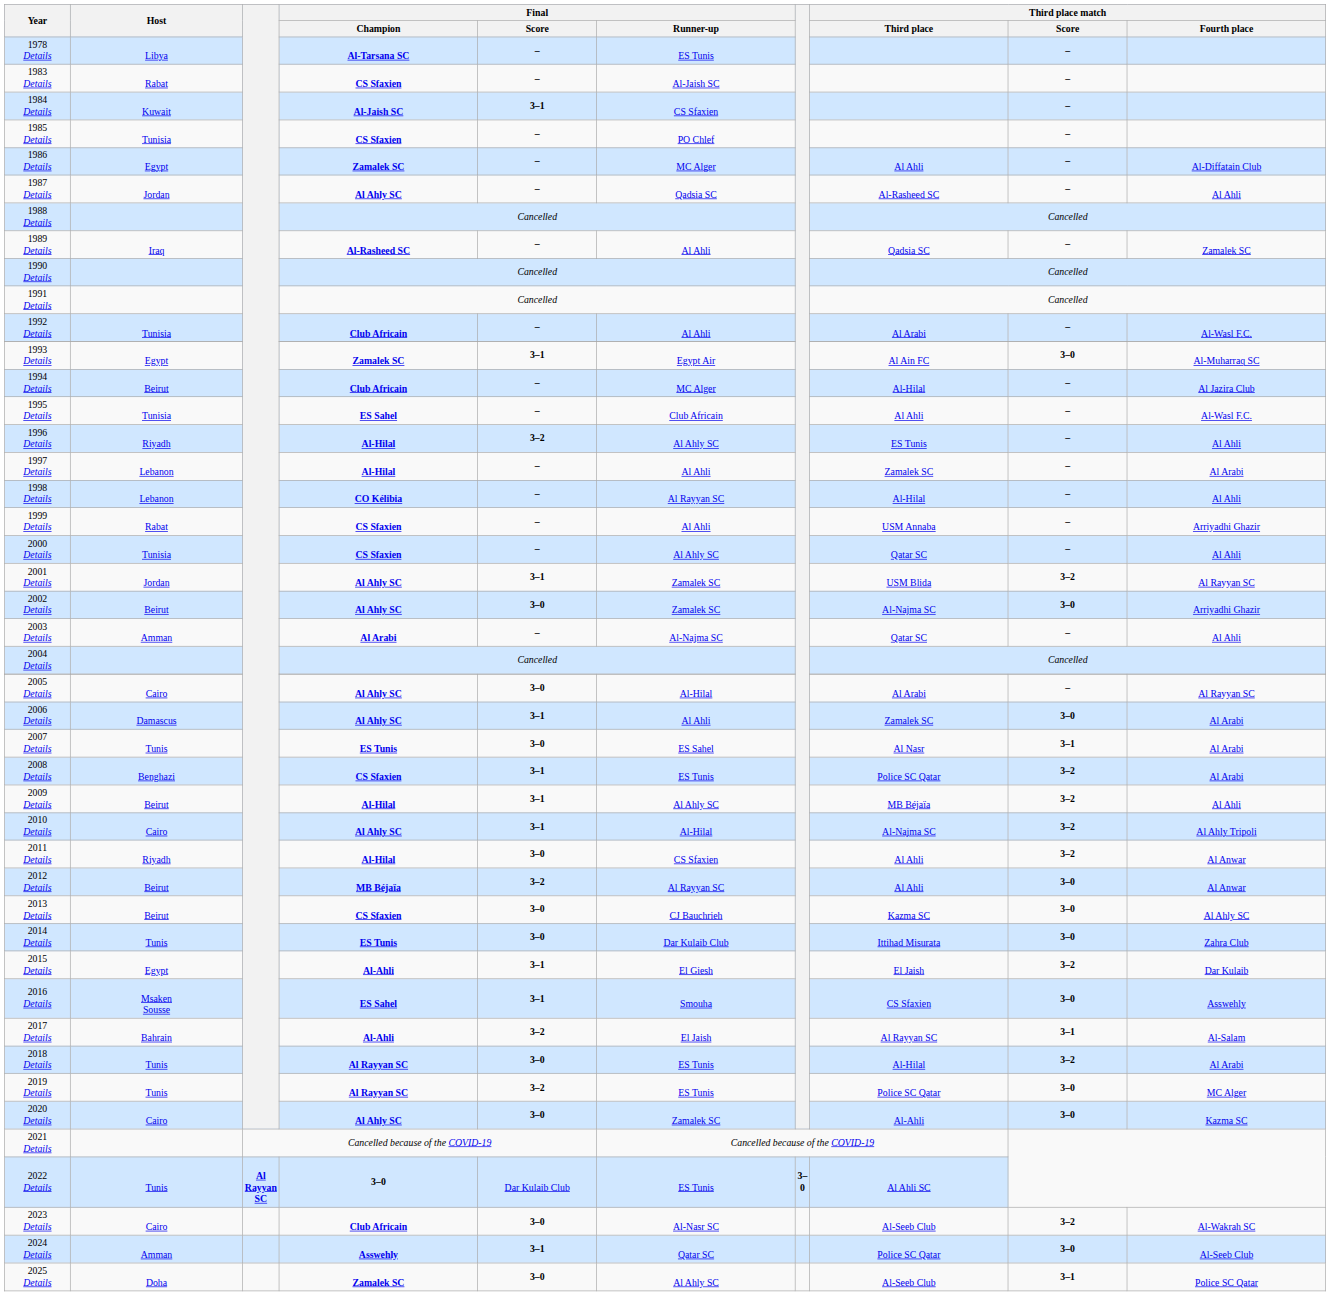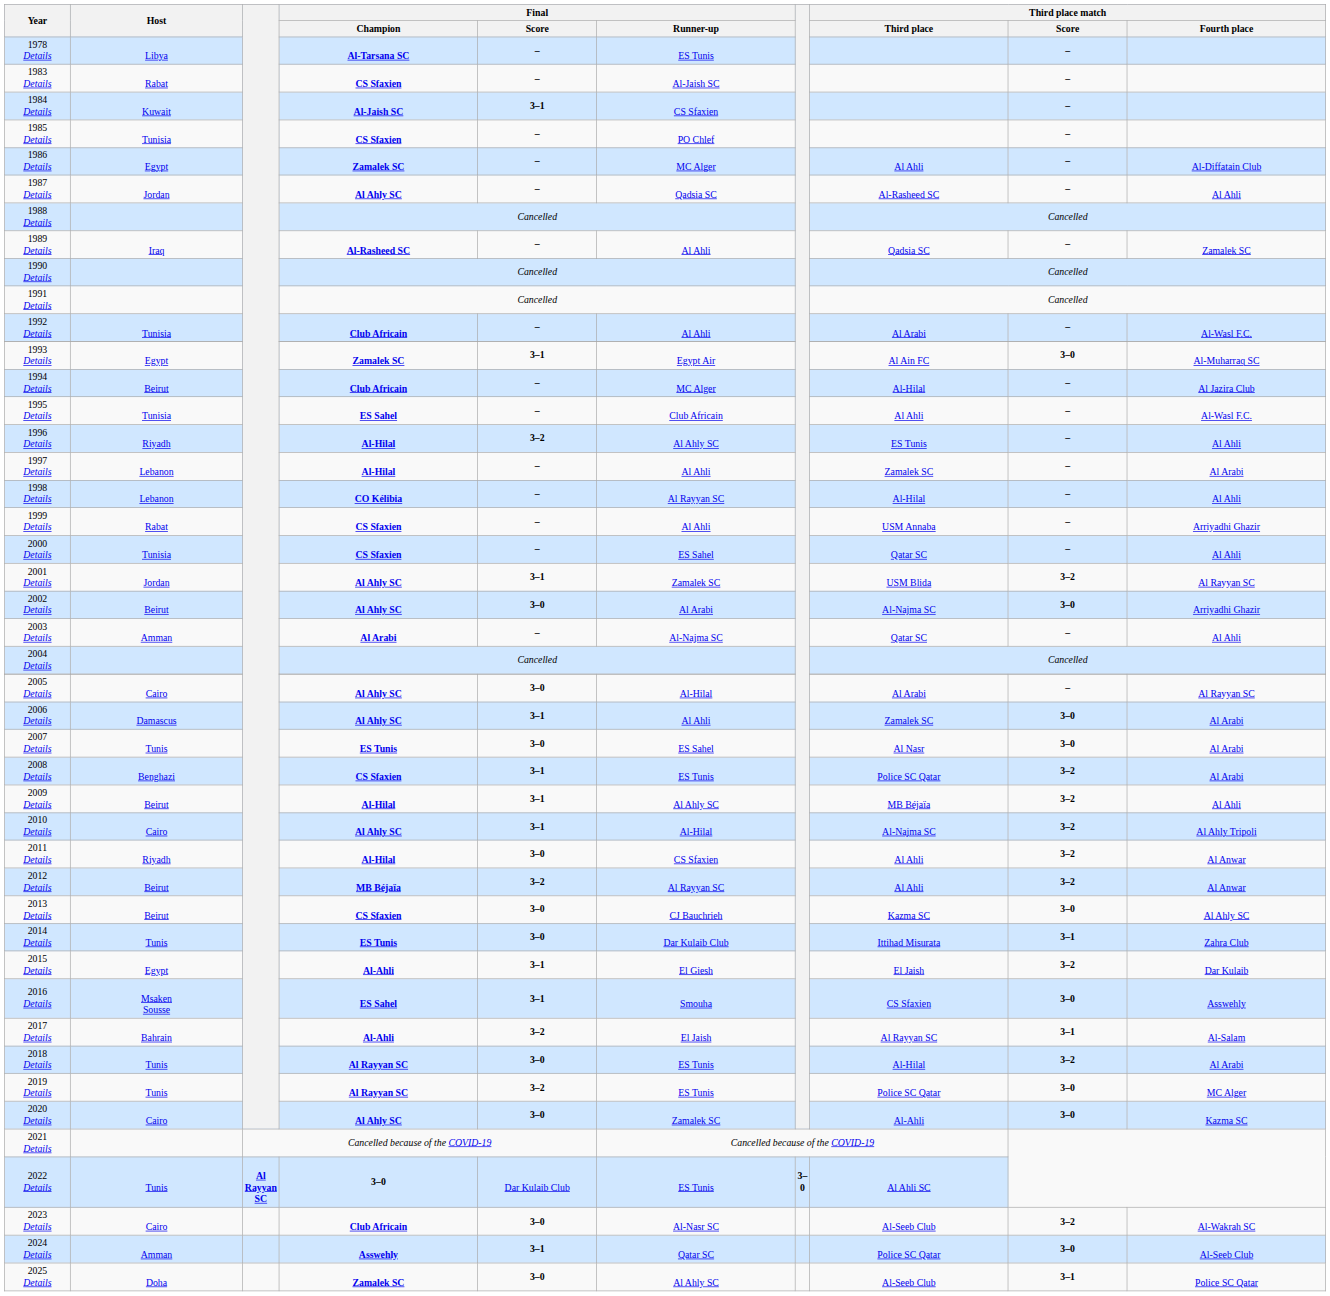 <table class="wikitable" style="font-size:90%; width: 98%; text-align: center;">
 <tr bgcolor=#C1D8FF>
 <th rowspan=2 width=5%>Year</th>
 <th rowspan=2 width=13%>Host</th>
 <th width=1% rowspan=43 bgcolor=ffffff></th>
 <th colspan=3>Final</th>
 <th width=1% rowspan=43 bgcolor=ffffff></th>
 <th colspan=3>Third place match</th>
 </tr>
 <tr bgcolor=#EFEFEF>
 <th width=15%>Champion</th>
 <th width=9%>Score</th>
 <th width=15%>Runner-up</th>
 <th width=15%>Third place</th>
 <th width=9%>Score</th>
 <th width=15%>Fourth place</th>
 </tr>
 <tr bgcolor=#D0E7FF>
 <td>1978<br><em><a href='#'>Details</a></em></td>
 <td><br><a href='#'>Libya</a></td>
 <td><strong><br><a href='#'>Al-Tarsana SC</a></strong></td>
 <td><strong>–</strong></td>
 <td><br><a href='#'>ES Tunis</a></td>
 <td></td>
 <td><strong>–</strong></td>
 <td></td>
 </tr>
 <tr>
 <td>1983<br><em><a href='#'>Details</a></em></td>
 <td><br><a href='#'>Rabat</a></td>
 <td><strong><br><a href='#'>CS Sfaxien</a></strong></td>
 <td><strong>–</strong></td>
 <td><br><a href='#'>Al-Jaish SC</a></td>
 <td></td>
 <td><strong>–</strong></td>
 <td></td>
 </tr>
 <tr bgcolor=#D0E7FF>
 <td>1984<br><em><a href='#'>Details</a></em></td>
 <td><br><a href='#'>Kuwait</a></td>
 <td><strong><br><a href='#'>Al-Jaish SC</a></strong></td>
 <td><strong>3–1</strong></td>
 <td><br><a href='#'>CS Sfaxien</a></td>
 <td></td>
 <td><strong>–</strong></td>
 <td></td>
 </tr>
 <tr>
 <td>1985<br><em><a href='#'>Details</a></em></td>
 <td><br><a href='#'>Tunisia</a></td>
 <td><strong><br><a href='#'>CS Sfaxien</a></strong></td>
 <td><strong>–</strong></td>
 <td><br><a href='#'>PO Chlef</a></td>
 <td></td>
 <td><strong>–</strong></td>
 <td></td>
 </tr>
 <tr bgcolor=#D0E7FF>
 <td>1986<br><em><a href='#'>Details</a></em></td>
 <td><br><a href='#'>Egypt</a></td>
 <td><strong><br><a href='#'>Zamalek SC</a></strong></td>
 <td><strong>–</strong></td>
 <td><br><a href='#'>MC Alger</a></td>
 <td><br><a href='#'>Al Ahli</a></td>
 <td><strong>–</strong></td>
 <td><br><a href='#'>Al-Diffatain Club</a></td>
 </tr>
 <tr>
 <td>1987<br><em><a href='#'>Details</a></em></td>
 <td><br><a href='#'>Jordan</a></td>
 <td><strong><br><a href='#'>Al Ahly SC</a></strong></td>
 <td><strong>–</strong></td>
 <td><br> <a href='#'>Qadsia SC</a></td>
 <td><br><a href='#'>Al-Rasheed SC</a></td>
 <td><strong>–</strong></td>
 <td><br><a href='#'>Al Ahli</a></td>
 </tr>
 <tr bgcolor=#D0E7FF>
 <td>1988<br><em><a href='#'>Details</a></em></td>
 <td></td>
 <td colspan=3><em>Cancelled</em></td>
 <td colspan=3><em>Cancelled</em></td>
 </tr>
 <tr>
 <td>1989<br><em><a href='#'>Details</a></em></td>
 <td><br><a href='#'>Iraq</a></td>
 <td><strong><br><a href='#'>Al-Rasheed SC</a></strong></td>
 <td><strong>–</strong></td>
 <td><br><a href='#'>Al Ahli</a></td>
 <td><br> <a href='#'>Qadsia SC</a></td>
 <td><strong>–</strong></td>
 <td><br><a href='#'>Zamalek SC</a></td>
 </tr>
 <tr bgcolor=#D0E7FF>
 <td>1990<br><em><a href='#'>Details</a></em></td>
 <td></td>
 <td colspan=3><em>Cancelled</em></td>
 <td colspan=3><em>Cancelled</em></td>
 </tr>
 <tr>
 <td>1991<br><em><a href='#'>Details</a></em></td>
 <td></td>
 <td colspan=3><em>Cancelled</em></td>
 <td colspan=3><em>Cancelled</em></td>
 </tr>
 <tr bgcolor=#D0E7FF>
 <td>1992<br><em><a href='#'>Details</a></em></td>
 <td><br><a href='#'>Tunisia</a></td>
 <td><strong><br><a href='#'>Club Africain</a></strong></td>
 <td><strong>–</strong></td>
 <td><br><a href='#'>Al Ahli</a></td>
 <td><br><a href='#'>Al Arabi</a></td>
 <td><strong>–</strong></td>
 <td><br><a href='#'>Al-Wasl F.C.</a></td>
 </tr>
 <tr bgcolor=#D0E7FF>
 </tr>
 <tr>
 <td>1993<br><em><a href='#'>Details</a></em></td>
 <td><br><a href='#'>Egypt</a></td>
 <td><strong><br><a href='#'>Zamalek SC</a></strong></td>
 <td><strong> 3–1 </strong></td>
 <td><br><a href='#'>Egypt Air</a></td>
 <td><br><a href='#'>Al Ain FC</a></td>
 <td><strong> 3–0 </strong></td>
 <td><br><a href='#'>Al-Muharraq SC</a></td>
 </tr>
 <tr bgcolor=#D0E7FF>
 <td>1994<br><em><a href='#'>Details</a></em></td>
 <td><br><a href='#'>Beirut</a></td>
 <td><strong><br><a href='#'>Club Africain</a></strong></td>
 <td><strong>–</strong></td>
 <td><br><a href='#'>MC Alger</a></td>
 <td><br><a href='#'>Al-Hilal</a></td>
 <td><strong>–</strong></td>
 <td><br><a href='#'>Al Jazira Club</a></td>
 </tr>
 <tr>
 <td>1995<br><em><a href='#'>Details</a></em></td>
 <td><br><a href='#'>Tunisia</a></td>
 <td><strong><br><a href='#'>ES Sahel</a></strong></td>
 <td><strong>–</strong></td>
 <td><br><a href='#'>Club Africain</a></td>
 <td><br><a href='#'>Al Ahli</a></td>
 <td><strong>–</strong></td>
 <td><br><a href='#'>Al-Wasl F.C.</a></td>
 </tr>
 <tr bgcolor=#D0E7FF>
 <td>1996<br><em><a href='#'>Details</a></em></td>
 <td><br><a href='#'>Riyadh</a></td>
 <td><strong><br><a href='#'>Al-Hilal</a></strong></td>
 <td><strong>3–2</strong></td>
 <td><br><a href='#'>Al Ahly SC</a></td>
 <td><br><a href='#'>ES Tunis</a></td>
 <td><strong>–</strong></td>
 <td><br><a href='#'>Al Ahli</a></td>
 </tr>
 <tr>
 <td>1997<br><em><a href='#'>Details</a></em></td>
 <td><br><a href='#'>Lebanon</a></td>
 <td><strong><br><a href='#'>Al-Hilal</a></strong></td>
 <td><strong>–</strong></td>
 <td><br><a href='#'>Al Ahli</a></td>
 <td><br><a href='#'>Zamalek SC</a></td>
 <td><strong>–</strong></td>
 <td><br><a href='#'>Al Arabi</a></td>
 </tr>
 <tr bgcolor=#D0E7FF>
 <td>1998<br><em><a href='#'>Details</a></em></td>
 <td><br><a href='#'>Lebanon</a></td>
 <td><strong><br><a href='#'>CO Kélibia</a></strong></td>
 <td><strong>–</strong></td>
 <td><br><a href='#'>Al Rayyan SC</a></td>
 <td><br><a href='#'>Al-Hilal</a></td>
 <td><strong>–</strong></td>
 <td><br><a href='#'>Al Ahli</a></td>
 </tr>
 <tr>
 <td>1999<br><em><a href='#'>Details</a></em></td>
 <td><br><a href='#'>Rabat</a></td>
 <td><strong><br><a href='#'>CS Sfaxien</a></strong></td>
 <td><strong>–</strong></td>
 <td><br><a href='#'>Al Ahli</a></td>
 <td><br><a href='#'>USM Annaba</a></td>
 <td><strong>–</strong></td>
 <td><br><a href='#'>Arriyadhi Ghazir</a></td>
 </tr>
 <tr bgcolor=#D0E7FF>
 <td>2000<br><em><a href='#'>Details</a></em></td>
 <td><br><a href='#'>Tunisia</a></td>
 <td><strong><br><a href='#'>CS Sfaxien</a></strong></td>
 <td><strong>–</strong></td>
-<td><br><a href='#'>Al Ahly SC</a></td>
+<td><br><a href='#'>ES Sahel</a></td>
 <td><br><a href='#'>Qatar SC</a></td>
 <td><strong>–</strong></td>
 <td><br><a href='#'>Al Ahli</a></td>
 </tr>
 <tr>
 <td>2001<br><em><a href='#'>Details</a></em></td>
 <td><br><a href='#'>Jordan</a></td>
 <td><strong><br><a href='#'>Al Ahly SC</a></strong></td>
 <td><strong> 3–1 </strong></td>
 <td><br><a href='#'>Zamalek SC</a></td>
 <td><br><a href='#'>USM Blida</a></td>
 <td><strong>3–2</strong></td>
 <td><br><a href='#'>Al Rayyan SC</a></td>
 </tr>
 <tr bgcolor=#D0E7FF>
 <td>2002<br><em><a href='#'>Details</a></em></td>
 <td><br><a href='#'>Beirut</a></td>
 <td><strong><br><a href='#'>Al Ahly SC</a></strong></td>
 <td><strong>3–0</strong></td>
-<td><br><a href='#'>Zamalek SC</a></td>
+<td><br><a href='#'>Al Arabi</a></td>
 <td><br><a href='#'>Al-Najma SC</a></td>
 <td><strong>3–0</strong></td>
 <td><br><a href='#'>Arriyadhi Ghazir</a></td>
 </tr>
 <tr>
 <td>2003<br><em><a href='#'>Details</a></em></td>
 <td><br><a href='#'>Amman</a></td>
 <td><strong><br><a href='#'>Al Arabi</a></strong></td>
 <td><strong>–</strong></td>
 <td><br><a href='#'>Al-Najma SC</a></td>
 <td><br><a href='#'>Qatar SC</a></td>
 <td><strong>–</strong></td>
 <td><br><a href='#'>Al Ahli</a></td>
 </tr>
 <tr bgcolor=#D0E7FF>
 <td>2004<br><em><a href='#'>Details</a></em></td>
 <td></td>
 <td colspan=3><em>Cancelled</em></td>
 <td colspan=3><em>Cancelled</em></td>
 </tr>
 <tr bgcolor=#D0E7FF>
 </tr>
 <tr>
 <td>2005<br><em><a href='#'>Details</a></em></td>
 <td><br><a href='#'>Cairo</a></td>
 <td><strong><br><a href='#'>Al Ahly SC</a></strong></td>
 <td><strong>3–0 </strong></td>
 <td><br><a href='#'>Al-Hilal</a></td>
 <td><br><a href='#'>Al Arabi</a></td>
 <td><strong>–</strong></td>
 <td><br><a href='#'>Al Rayyan SC</a></td>
 </tr>
 <tr bgcolor=#D0E7FF>
 <td>2006<br><em><a href='#'>Details</a></em></td>
 <td><br><a href='#'>Damascus</a></td>
 <td><strong><br><a href='#'>Al Ahly SC</a></strong></td>
 <td><strong>3–1</strong></td>
 <td><br><a href='#'>Al Ahli</a></td>
 <td><br><a href='#'>Zamalek SC</a></td>
 <td><strong>3–0</strong></td>
 <td><br><a href='#'>Al Arabi</a></td>
 </tr>
 <tr>
 <td>2007<br><em><a href='#'>Details</a></em></td>
 <td><br><a href='#'>Tunis</a></td>
 <td><strong><br><a href='#'>ES Tunis</a></strong></td>
 <td><strong>3–0</strong></td>
 <td><br><a href='#'>ES Sahel</a></td>
 <td><br><a href='#'>Al Nasr</a></td>
-<td><strong>3–1</strong></td>
+<td><strong>3–0</strong></td>
 <td><br><a href='#'>Al Arabi</a></td>
 </tr>
 <tr bgcolor=#D0E7FF>
 <td>2008<br><em><a href='#'>Details</a></em></td>
 <td><br><a href='#'>Benghazi</a></td>
 <td><strong><br><a href='#'>CS Sfaxien</a></strong></td>
 <td><strong>3–1</strong></td>
 <td><br><a href='#'>ES Tunis</a></td>
 <td><br><a href='#'>Police SC Qatar</a></td>
 <td><strong>3–2</strong></td>
 <td><br><a href='#'>Al Arabi</a></td>
 </tr>
 <tr>
 <td>2009<br><em><a href='#'>Details</a></em></td>
 <td><br><a href='#'>Beirut</a></td>
 <td><strong><br><a href='#'>Al-Hilal</a></strong></td>
 <td><strong>3–1</strong></td>
 <td><br><a href='#'>Al Ahly SC</a></td>
 <td><br><a href='#'>MB Béjaïa</a></td>
 <td><strong>3–2</strong></td>
 <td><br><a href='#'>Al Ahli</a></td>
 </tr>
 <tr bgcolor=#D0E7FF>
 <td>2010<br><em><a href='#'>Details</a></em></td>
 <td><br><a href='#'>Cairo</a></td>
 <td><strong><br><a href='#'>Al Ahly SC</a></strong></td>
 <td><strong>3–1</strong></td>
 <td><br><a href='#'>Al-Hilal</a></td>
 <td><br><a href='#'>Al-Najma SC</a></td>
 <td><strong>3–2</strong></td>
 <td><br><a href='#'>Al Ahly Tripoli</a></td>
 </tr>
 <tr>
 <td>2011<br><em><a href='#'>Details</a></em></td>
 <td><br><a href='#'>Riyadh</a></td>
 <td><strong><br><a href='#'>Al-Hilal</a></strong></td>
 <td><strong>3–0</strong></td>
 <td><br><a href='#'>CS Sfaxien</a></td>
 <td><br><a href='#'>Al Ahli</a></td>
 <td><strong>3–2</strong></td>
 <td><br><a href='#'>Al Anwar</a></td>
 </tr>
 <tr bgcolor=#D0E7FF>
 <td>2012<br><em><a href='#'>Details</a></em></td>
 <td><br><a href='#'>Beirut</a></td>
 <td><strong><br><a href='#'>MB Béjaïa</a></strong></td>
 <td><strong>3–2</strong></td>
 <td><br><a href='#'>Al Rayyan SC</a></td>
 <td><br><a href='#'>Al Ahli</a></td>
-<td><strong>3–0</strong></td>
+<td><strong>3–2</strong></td>
 <td><br><a href='#'>Al Anwar</a></td>
 </tr>
 <tr>
 <td>2013<br><em><a href='#'>Details</a></em></td>
 <td><br><a href='#'>Beirut</a></td>
 <td><strong><br><a href='#'>CS Sfaxien</a></strong></td>
 <td><strong>3–0</strong></td>
 <td><br><a href='#'>CJ Bauchrieh</a></td>
 <td><br><a href='#'>Kazma SC</a></td>
 <td><strong>3–0</strong></td>
 <td><br><a href='#'>Al Ahly SC</a></td>
 </tr>
 <tr bgcolor=#D0E7FF>
 <td>2014<br><em><a href='#'>Details</a></em></td>
 <td><br><a href='#'>Tunis</a></td>
 <td><strong><br><a href='#'>ES Tunis</a></strong></td>
 <td><strong>3–0</strong></td>
 <td><br><a href='#'>Dar Kulaib Club</a></td>
 <td><br><a href='#'>Ittihad Misurata</a></td>
-<td><strong>3–0</strong></td>
+<td><strong>3–1</strong></td>
 <td><br><a href='#'>Zahra Club</a></td>
 </tr>
 <tr>
 <td>2015<br><em><a href='#'>Details</a></em></td>
 <td><br><a href='#'>Egypt</a></td>
 <td><br><strong><a href='#'>Al-Ahli</a></strong></td>
 <td><strong>3–1 </strong></td>
 <td><br><a href='#'>El Giesh</a></td>
 <td><br><a href='#'>El Jaish</a></td>
 <td><strong> 3–2 </strong></td>
 <td><br><a href='#'>Dar Kulaib</a></td>
 </tr>
 <tr bgcolor=#D0E7FF>
 <td>2016<br><em><a href='#'>Details</a></em></td>
 <td><br><a href='#'>Msaken</a><br><a href='#'>Sousse</a></td>
 <td><br><strong><a href='#'>ES Sahel</a></strong></td>
 <td><strong> 3–1 </strong></td>
 <td><br><a href='#'>Smouha</a></td>
 <td><br><a href='#'>CS Sfaxien</a></td>
 <td><strong> 3–0 </strong></td>
 <td><br><a href='#'>Asswehly</a></td>
 </tr>
 <tr>
 <td>2017<br><em><a href='#'>Details</a></em></td>
 <td><br><a href='#'>Bahrain</a></td>
 <td><br><strong><a href='#'>Al-Ahli</a></strong></td>
 <td><strong>3–2 </strong></td>
 <td><br><a href='#'>El Jaish</a></td>
 <td><br><a href='#'>Al Rayyan SC</a></td>
 <td><strong> 3–1 </strong></td>
 <td><br><a href='#'>Al-Salam</a></td>
 </tr>
 <tr bgcolor=#D0E7FF>
 <td>2018<br><em><a href='#'>Details</a></em></td>
 <td><br><a href='#'>Tunis</a></td>
 <td><br><strong><a href='#'>Al Rayyan SC</a></strong></td>
 <td><strong> 3–0 </strong></td>
 <td><br><a href='#'>ES Tunis</a></td>
 <td><br><a href='#'>Al-Hilal</a></td>
 <td><strong> 3–2 </strong></td>
 <td><br><a href='#'>Al Arabi</a></td>
 </tr>
 <tr>
 <td>2019<br><em><a href='#'>Details</a></em></td>
 <td><br><a href='#'>Tunis</a></td>
 <td><br><strong><a href='#'>Al Rayyan SC</a></strong></td>
 <td><strong> 3–2 </strong></td>
 <td><br><a href='#'>ES Tunis</a></td>
 <td><br><a href='#'>Police SC Qatar</a></td>
 <td><strong> 3–0 </strong></td>
 <td><br><a href='#'>MC Alger</a></td>
 </tr>
 <tr bgcolor=#D0E7FF>
 <td>2020<br><em><a href='#'>Details</a></em></td>
 <td><br><a href='#'>Cairo</a></td>
 <td><strong><br><a href='#'>Al Ahly SC</a></strong></td>
 <td><strong> 3–0 </strong></td>
 <td><br><a href='#'>Zamalek SC</a></td>
 <td><br><a href='#'>Al-Ahli</a></td>
 <td><strong>3–0</strong></td>
 <td><br><a href='#'>Kazma SC</a></td>
 </tr>
 <tr>
 <td>2021<br><em><a href='#'>Details</a></em></td>
 <td></td>
 <td colspan=3><em>Cancelled because of the <a href='#'>COVID-19</a></em></td>
 <td colspan=3><em>Cancelled because of the <a href='#'>COVID-19</a></em></td>
 </tr>
 <tr bgcolor=#D0E7FF>
 <td>2022<br><em><a href='#'>Details</a></em></td>
 <td><br><a href='#'>Tunis</a></td>
 <td><strong><br><a href='#'>Al Rayyan SC</a></strong></td>
 <td><strong>3–0</strong></td>
 <td><br><a href='#'>Dar Kulaib Club</a></td>
 <td><br><a href='#'>ES Tunis</a></td>
 <td><strong>3–0</strong></td>
 <td><br><a href='#'>Al Ahli SC</a></td>
 </tr>
 <tr>
 <td>2023<br><em><a href='#'>Details</a></em></td>
 <td><br><a href='#'>Cairo</a></td>
 <td></td>
 <td><strong><br><a href='#'>Club Africain</a></strong></td>
 <td><strong>3–0</strong></td>
 <td><br><a href='#'>Al-Nasr SC</a></td>
 <td></td>
 <td><br><a href='#'>Al-Seeb Club</a></td>
 <td><strong>3–2</strong></td>
 <td><br><a href='#'>Al-Wakrah SC</a></td>
 </tr>
 <tr bgcolor=#D0E7FF>
 <td>2024<br><em><a href='#'>Details</a></em></td>
 <td><br><a href='#'>Amman</a></td>
 <td></td>
 <td><strong><br><a href='#'>Asswehly</a></strong></td>
 <td><strong>3–1</strong></td>
 <td><br><a href='#'>Qatar SC</a></td>
 <td></td>
 <td><br><a href='#'>Police SC Qatar</a></td>
 <td><strong>3–0</strong></td>
 <td><br><a href='#'>Al-Seeb Club</a></td>
 </tr>
 <tr>
 <td>2025<br><em><a href='#'>Details</a></em></td>
 <td><br><a href='#'>Doha</a></td>
 <td></td>
 <td><strong><br><a href='#'>Zamalek SC</a></strong></td>
 <td><strong>3–0</strong></td>
 <td><br><a href='#'>Al Ahly SC</a></td>
 <td></td>
 <td><br><a href='#'>Al-Seeb Club</a></td>
 <td><strong>3–1</strong></td>
 <td><br><a href='#'>Police SC Qatar</a></td>
 </tr>
 </table>
